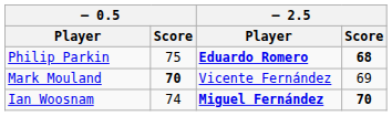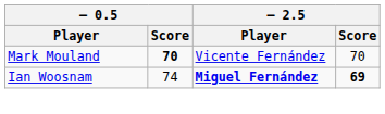 <table class=wikitable>
 <tr>
 <th colspan=2> – 0.5</th>
 <th colspan=2> – 2.5</th>
 </tr>
 <tr>
 <th width=140>Player</th>
 <th>Score</th>
 <th width=140>Player</th>
 <th>Score</th>
 </tr>
 <tr>
-<td><a href='#'>Philip Parkin</a></td>
-<td align=center>75</td>
-<td><strong><a href='#'>Eduardo Romero</a></strong></td>
-<td align=center><strong>68</strong></td>
-</tr>
-<tr>
 <td><a href='#'>Mark Mouland</a></td>
 <td align=center><strong>70</strong></td>
 <td><a href='#'>Vicente Fernández</a></td>
-<td align=center>69</td>
+<td align=center>70</td>
 </tr>
 <tr>
 <td><a href='#'>Ian Woosnam</a></td>
 <td align=center>74</td>
 <td><strong><a href='#'>Miguel Fernández</a></strong></td>
-<td align=center><strong>70</strong></td>
+<td align=center><strong>69</strong></td>
 </tr>
 </table>
